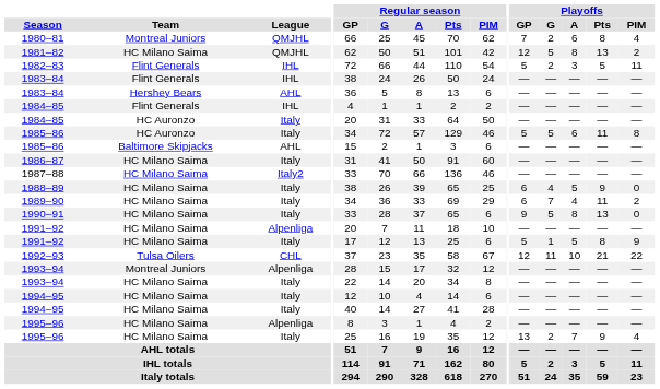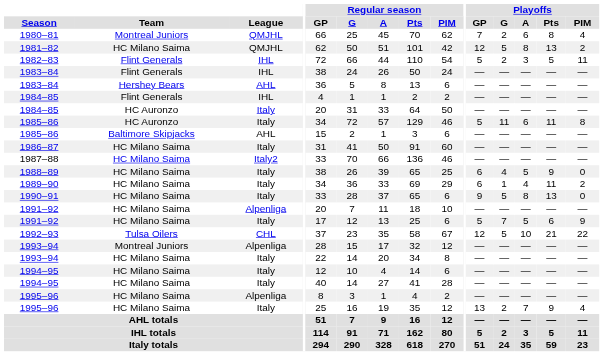 <table border="0" cellpadding="1" cellspacing="0" style="text-align:center; width:60em">
 <tr bgcolor="#e0e0e0">
 <th colspan="3" bgcolor="#ffffff"></th>
 <th rowspan="99" bgcolor="#ffffff"></th>
 <th colspan="5"><a href='#'>Regular season</a></th>
 <th rowspan="99" bgcolor="#ffffff"></th>
 <th colspan="5"><a href='#'>Playoffs</a></th>
 </tr>
 <tr bgcolor="#e0e0e0">
 <th><a href='#'>Season</a></th>
 <th>Team</th>
 <th>League</th>
 <th>GP</th>
 <th><a href='#'>G</a></th>
 <th><a href='#'>A</a></th>
 <th><a href='#'>Pts</a></th>
 <th><a href='#'>PIM</a></th>
 <th>GP</th>
 <th>G</th>
 <th>A</th>
 <th>Pts</th>
 <th>PIM</th>
 </tr>
 <tr>
 <td><a href='#'>1980–81</a></td>
 <td><a href='#'>Montreal Juniors</a></td>
 <td><a href='#'>QMJHL</a></td>
 <td>66</td>
 <td>25</td>
 <td>45</td>
 <td>70</td>
 <td>62</td>
 <td>7</td>
 <td>2</td>
 <td>6</td>
 <td>8</td>
 <td>4</td>
 </tr>
 <tr bgcolor="#f0f0f0">
 <td><a href='#'>1981–82</a></td>
 <td>HC Milano Saima</td>
 <td>QMJHL</td>
 <td>62</td>
 <td>50</td>
 <td>51</td>
 <td>101</td>
 <td>42</td>
 <td>12</td>
 <td>5</td>
 <td>8</td>
 <td>13</td>
 <td>2</td>
 </tr>
 <tr>
 <td><a href='#'>1982–83</a></td>
 <td><a href='#'>Flint Generals</a></td>
 <td><a href='#'>IHL</a></td>
 <td>72</td>
 <td>66</td>
 <td>44</td>
 <td>110</td>
 <td>54</td>
 <td>5</td>
 <td>2</td>
 <td>3</td>
 <td>5</td>
 <td>11</td>
 </tr>
 <tr bgcolor="#f0f0f0">
 <td><a href='#'>1983–84</a></td>
 <td>Flint Generals</td>
 <td>IHL</td>
 <td>38</td>
 <td>24</td>
 <td>26</td>
 <td>50</td>
 <td>24</td>
 <td>—</td>
 <td>—</td>
 <td>—</td>
 <td>—</td>
 <td>—</td>
 </tr>
 <tr>
 <td><a href='#'>1983–84</a></td>
 <td><a href='#'>Hershey Bears</a></td>
 <td><a href='#'>AHL</a></td>
 <td>36</td>
 <td>5</td>
 <td>8</td>
 <td>13</td>
 <td>6</td>
 <td>—</td>
 <td>—</td>
 <td>—</td>
 <td>—</td>
 <td>—</td>
 </tr>
 <tr bgcolor="#f0f0f0">
 <td><a href='#'>1984–85</a></td>
 <td>Flint Generals</td>
 <td>IHL</td>
 <td>4</td>
 <td>1</td>
 <td>1</td>
 <td>2</td>
 <td>2</td>
 <td>—</td>
 <td>—</td>
 <td>—</td>
 <td>—</td>
 <td>—</td>
 </tr>
 <tr>
 <td><a href='#'>1984–85</a></td>
 <td>HC Auronzo</td>
 <td><a href='#'>Italy</a></td>
 <td>20</td>
 <td>31</td>
 <td>33</td>
 <td>64</td>
 <td>50</td>
 <td>—</td>
 <td>—</td>
 <td>—</td>
 <td>—</td>
 <td>—</td>
 </tr>
 <tr bgcolor="#f0f0f0">
 <td><a href='#'>1985–86</a></td>
 <td>HC Auronzo</td>
 <td>Italy</td>
 <td>34</td>
 <td>72</td>
 <td>57</td>
 <td>129</td>
 <td>46</td>
 <td>5</td>
-<td>5</td>
+<td>11</td>
 <td>6</td>
 <td>11</td>
 <td>8</td>
 </tr>
 <tr>
 <td><a href='#'>1985–86</a></td>
 <td><a href='#'>Baltimore Skipjacks</a></td>
 <td>AHL</td>
 <td>15</td>
 <td>2</td>
 <td>1</td>
 <td>3</td>
 <td>6</td>
 <td>—</td>
 <td>—</td>
 <td>—</td>
 <td>—</td>
 <td>—</td>
 </tr>
 <tr bgcolor="#f0f0f0">
 <td><a href='#'>1986–87</a></td>
 <td>HC Milano Saima</td>
 <td>Italy</td>
 <td>31</td>
 <td>41</td>
 <td>50</td>
 <td>91</td>
 <td>60</td>
 <td>—</td>
 <td>—</td>
 <td>—</td>
 <td>—</td>
 <td>—</td>
 </tr>
 <tr>
 <td>1987–88</td>
 <td><a href='#'>HC Milano Saima</a></td>
 <td><a href='#'>Italy2</a></td>
 <td>33</td>
 <td>70</td>
 <td>66</td>
 <td>136</td>
 <td>46</td>
 <td>—</td>
 <td>—</td>
 <td>—</td>
 <td>—</td>
 <td>—</td>
 </tr>
 <tr bgcolor="#f0f0f0">
 <td><a href='#'>1988–89</a></td>
 <td>HC Milano Saima</td>
 <td>Italy</td>
 <td>38</td>
 <td>26</td>
 <td>39</td>
 <td>65</td>
 <td>25</td>
 <td>6</td>
 <td>4</td>
 <td>5</td>
 <td>9</td>
 <td>0</td>
 </tr>
 <tr>
 <td><a href='#'>1989–90</a></td>
 <td>HC Milano Saima</td>
 <td>Italy</td>
 <td>34</td>
 <td>36</td>
 <td>33</td>
 <td>69</td>
 <td>29</td>
 <td>6</td>
-<td>7</td>
+<td>1</td>
 <td>4</td>
 <td>11</td>
 <td>2</td>
 </tr>
 <tr bgcolor="#f0f0f0">
 <td><a href='#'>1990–91</a></td>
 <td>HC Milano Saima</td>
 <td>Italy</td>
 <td>33</td>
 <td>28</td>
 <td>37</td>
 <td>65</td>
 <td>6</td>
 <td>9</td>
 <td>5</td>
 <td>8</td>
 <td>13</td>
 <td>0</td>
 </tr>
 <tr>
 <td><a href='#'>1991–92</a></td>
 <td>HC Milano Saima</td>
 <td><a href='#'>Alpenliga</a></td>
 <td>20</td>
 <td>7</td>
 <td>11</td>
 <td>18</td>
 <td>10</td>
 <td>—</td>
 <td>—</td>
 <td>—</td>
 <td>—</td>
 <td>—</td>
 </tr>
 <tr bgcolor="#f0f0f0">
 <td><a href='#'>1991–92</a></td>
 <td>HC Milano Saima</td>
 <td>Italy</td>
 <td>17</td>
 <td>12</td>
 <td>13</td>
 <td>25</td>
 <td>6</td>
 <td>5</td>
-<td>1</td>
+<td>7</td>
 <td>5</td>
-<td>8</td>
+<td>6</td>
 <td>9</td>
 </tr>
 <tr>
 <td><a href='#'>1992–93</a></td>
 <td><a href='#'>Tulsa Oilers</a></td>
 <td><a href='#'>CHL</a></td>
 <td>37</td>
 <td>23</td>
 <td>35</td>
 <td>58</td>
 <td>67</td>
 <td>12</td>
-<td>11</td>
+<td>5</td>
 <td>10</td>
 <td>21</td>
 <td>22</td>
 </tr>
 <tr bgcolor="#f0f0f0">
 <td><a href='#'>1993–94</a></td>
 <td>Montreal Juniors</td>
 <td>Alpenliga</td>
 <td>28</td>
 <td>15</td>
 <td>17</td>
 <td>32</td>
 <td>12</td>
 <td>—</td>
 <td>—</td>
 <td>—</td>
 <td>—</td>
 <td>—</td>
 </tr>
 <tr>
 <td><a href='#'>1993–94</a></td>
 <td>HC Milano Saima</td>
 <td>Italy</td>
 <td>22</td>
 <td>14</td>
 <td>20</td>
 <td>34</td>
 <td>8</td>
 <td>—</td>
 <td>—</td>
 <td>—</td>
 <td>—</td>
 <td>—</td>
 </tr>
 <tr bgcolor="#f0f0f0">
 <td><a href='#'>1994–95</a></td>
 <td>HC Milano Saima</td>
 <td>Italy</td>
 <td>12</td>
 <td>10</td>
 <td>4</td>
 <td>14</td>
 <td>6</td>
 <td>—</td>
 <td>—</td>
 <td>—</td>
 <td>—</td>
 <td>—</td>
 </tr>
 <tr>
 <td><a href='#'>1994–95</a></td>
 <td>HC Milano Saima</td>
 <td>Italy</td>
 <td>40</td>
 <td>14</td>
 <td>27</td>
 <td>41</td>
 <td>28</td>
 <td>—</td>
 <td>—</td>
 <td>—</td>
 <td>—</td>
 <td>—</td>
 </tr>
 <tr bgcolor="#f0f0f0">
 <td><a href='#'>1995–96</a></td>
 <td>HC Milano Saima</td>
 <td>Alpenliga</td>
 <td>8</td>
 <td>3</td>
 <td>1</td>
 <td>4</td>
 <td>2</td>
 <td>—</td>
 <td>—</td>
 <td>—</td>
 <td>—</td>
 <td>—</td>
 </tr>
 <tr>
 <td><a href='#'>1995–96</a></td>
 <td>HC Milano Saima</td>
 <td>Italy</td>
 <td>25</td>
 <td>16</td>
 <td>19</td>
 <td>35</td>
 <td>12</td>
 <td>13</td>
 <td>2</td>
 <td>7</td>
 <td>9</td>
 <td>4</td>
 </tr>
 <tr>
 </tr>
 <tr ALIGN="center" bgcolor="#e0e0e0">
 <th colspan="3">AHL totals</th>
 <th ALIGN="center">51</th>
 <th ALIGN="center">7</th>
 <th ALIGN="center">9</th>
 <th ALIGN="center">16</th>
 <th ALIGN="center">12</th>
 <th ALIGN="center">—</th>
 <th ALIGN="center">—</th>
 <th ALIGN="center">—</th>
 <th ALIGN="center">—</th>
 <th ALIGN="center">—</th>
 </tr>
 <tr>
 </tr>
 <tr ALIGN="center" bgcolor="#e0e0e0">
 <th colspan="3">IHL totals</th>
 <th ALIGN="center">114</th>
 <th ALIGN="center">91</th>
 <th ALIGN="center">71</th>
 <th ALIGN="center">162</th>
 <th ALIGN="center">80</th>
 <th ALIGN="center">5</th>
 <th ALIGN="center">2</th>
 <th ALIGN="center">3</th>
 <th ALIGN="center">5</th>
 <th ALIGN="center">11</th>
 </tr>
 <tr>
 </tr>
 <tr ALIGN="center" bgcolor="#e0e0e0">
 <th colspan="3">Italy totals</th>
 <th ALIGN="center">294</th>
 <th ALIGN="center">290</th>
 <th ALIGN="center">328</th>
 <th ALIGN="center">618</th>
 <th ALIGN="center">270</th>
 <th ALIGN="center">51</th>
 <th ALIGN="center">24</th>
 <th ALIGN="center">35</th>
 <th ALIGN="center">59</th>
 <th ALIGN="center">23</th>
 </tr>
 </table>
